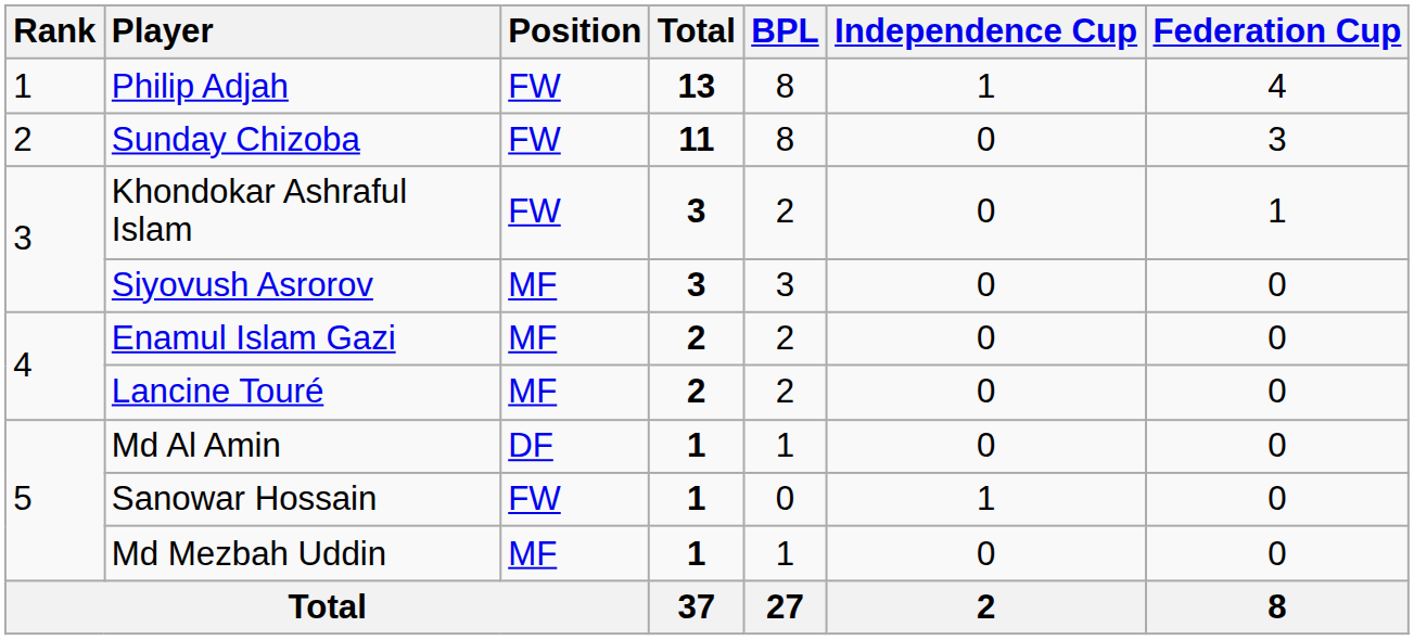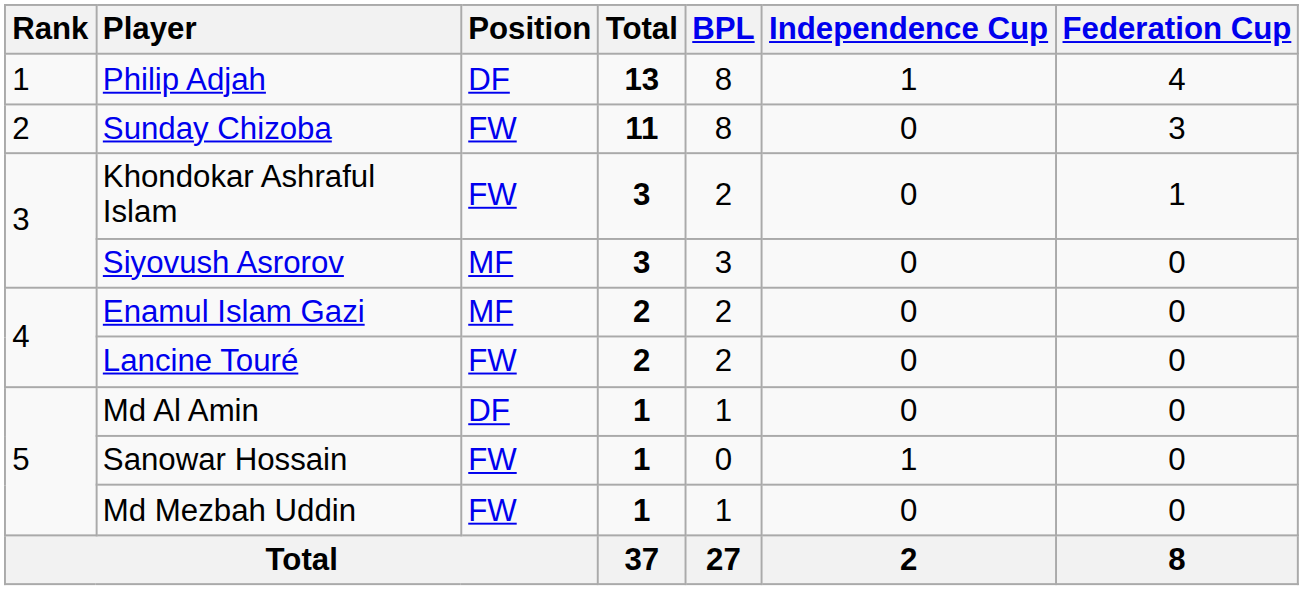 <table class="wikitable">
 <tr>
 <th>Rank</th>
 <th style="width:180px;text-align:left">Player</th>
 <th>Position</th>
 <th>Total</th>
 <th><a href='#'>BPL</a></th>
 <th><a href='#'>Independence Cup</a></th>
 <th><a href='#'>Federation Cup</a></th>
 </tr>
 <tr>
 <td>1</td>
 <td> <a href='#'>Philip Adjah</a></td>
-<td><a href='#'>FW</a></td>
+<td><a href='#'>DF</a></td>
 <td align="center"><strong>13</strong></td>
 <td align="center">8</td>
 <td align="center">1</td>
 <td align="center">4</td>
 </tr>
 <tr>
 <td>2</td>
 <td> <a href='#'>Sunday Chizoba</a></td>
 <td><a href='#'>FW</a></td>
 <td align="center"><strong>11</strong></td>
 <td align="center">8</td>
 <td align="center">0</td>
 <td align="center">3</td>
 </tr>
 <tr>
 <td rowspan=2>3</td>
 <td> Khondokar Ashraful Islam</td>
 <td><a href='#'>FW</a></td>
 <td align="center"><strong>3</strong></td>
 <td align="center">2</td>
 <td align="center">0</td>
 <td align="center">1</td>
 </tr>
 <tr>
 <td> <a href='#'>Siyovush Asrorov</a></td>
 <td><a href='#'>MF</a></td>
 <td align="center"><strong>3</strong></td>
 <td align="center">3</td>
 <td align="center">0</td>
 <td align="center">0</td>
 </tr>
 <tr>
 <td rowspan=2>4</td>
 <td> <a href='#'>Enamul Islam Gazi</a></td>
 <td><a href='#'>MF</a></td>
 <td align="center"><strong>2</strong></td>
 <td align="center">2</td>
 <td align="center">0</td>
 <td align="center">0</td>
 </tr>
 <tr>
 <td> <a href='#'>Lancine Touré</a></td>
-<td><a href='#'>MF</a></td>
+<td><a href='#'>FW</a></td>
 <td align="center"><strong>2</strong></td>
 <td align="center">2</td>
 <td align="center">0</td>
 <td align="center">0</td>
 </tr>
 <tr>
 <td rowspan=3>5</td>
 <td> Md Al Amin</td>
 <td><a href='#'>DF</a></td>
 <td align="center"><strong>1</strong></td>
 <td align="center">1</td>
 <td align="center">0</td>
 <td align="center">0</td>
 </tr>
 <tr>
 <td> Sanowar Hossain</td>
 <td><a href='#'>FW</a></td>
 <td align="center"><strong>1</strong></td>
 <td align="center">0</td>
 <td align="center">1</td>
 <td align="center">0</td>
 </tr>
 <tr>
 <td> Md Mezbah Uddin</td>
-<td><a href='#'>MF</a></td>
+<td><a href='#'>FW</a></td>
 <td align="center"><strong>1</strong></td>
 <td align="center">1</td>
 <td align="center">0</td>
 <td align="center">0</td>
 </tr>
 <tr>
 <th colspan="3" align="center">Total</th>
 <th align="center">37</th>
 <th align="center">27</th>
 <th align="center">2</th>
 <th align="center">8</th>
 </tr>
 </table>
